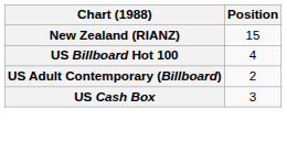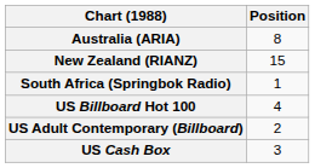 <table class="wikitable sortable plainrowheaders" style="text-align:center">
 <tr>
 <th scope="col">Chart (1988)</th>
 <th scope="col">Position</th>
 </tr>
 <tr>
+<th scope="row">Australia (ARIA)</th>
+<td>8</td>
+</tr>
+<tr>
 <th scope="row">New Zealand (RIANZ)</th>
 <td>15</td>
+</tr>
+<tr>
+<th scope="row">South Africa (Springbok Radio)</th>
+<td>1</td>
 </tr>
 <tr>
 <th scope="row">US <em>Billboard</em> Hot 100</th>
 <td>4</td>
 </tr>
 <tr>
 <th scope="row">US Adult Contemporary (<em>Billboard</em>)</th>
 <td>2</td>
 </tr>
 <tr>
 <th scope="row">US <em>Cash Box</em></th>
 <td>3</td>
 </tr>
 </table>
